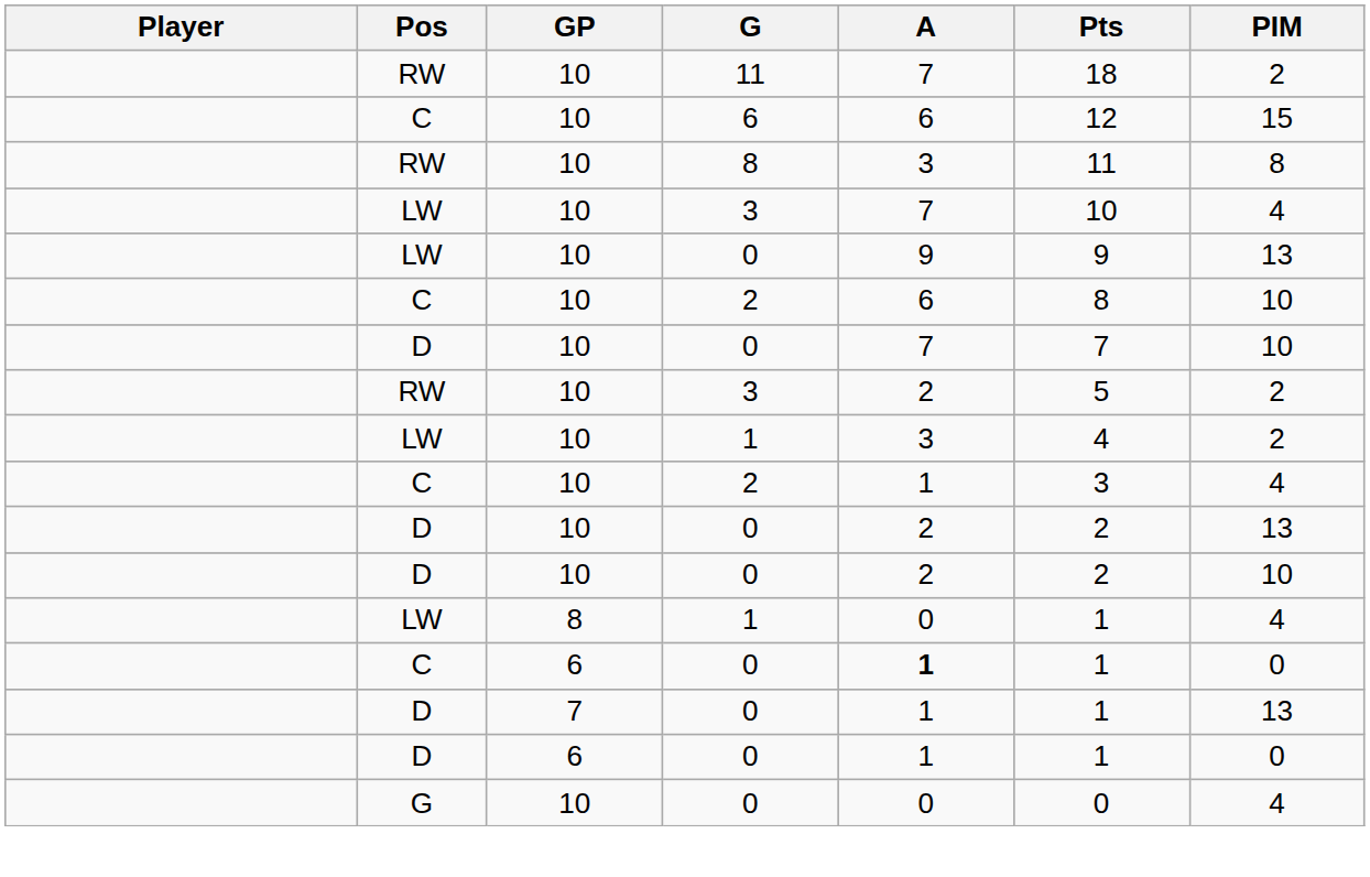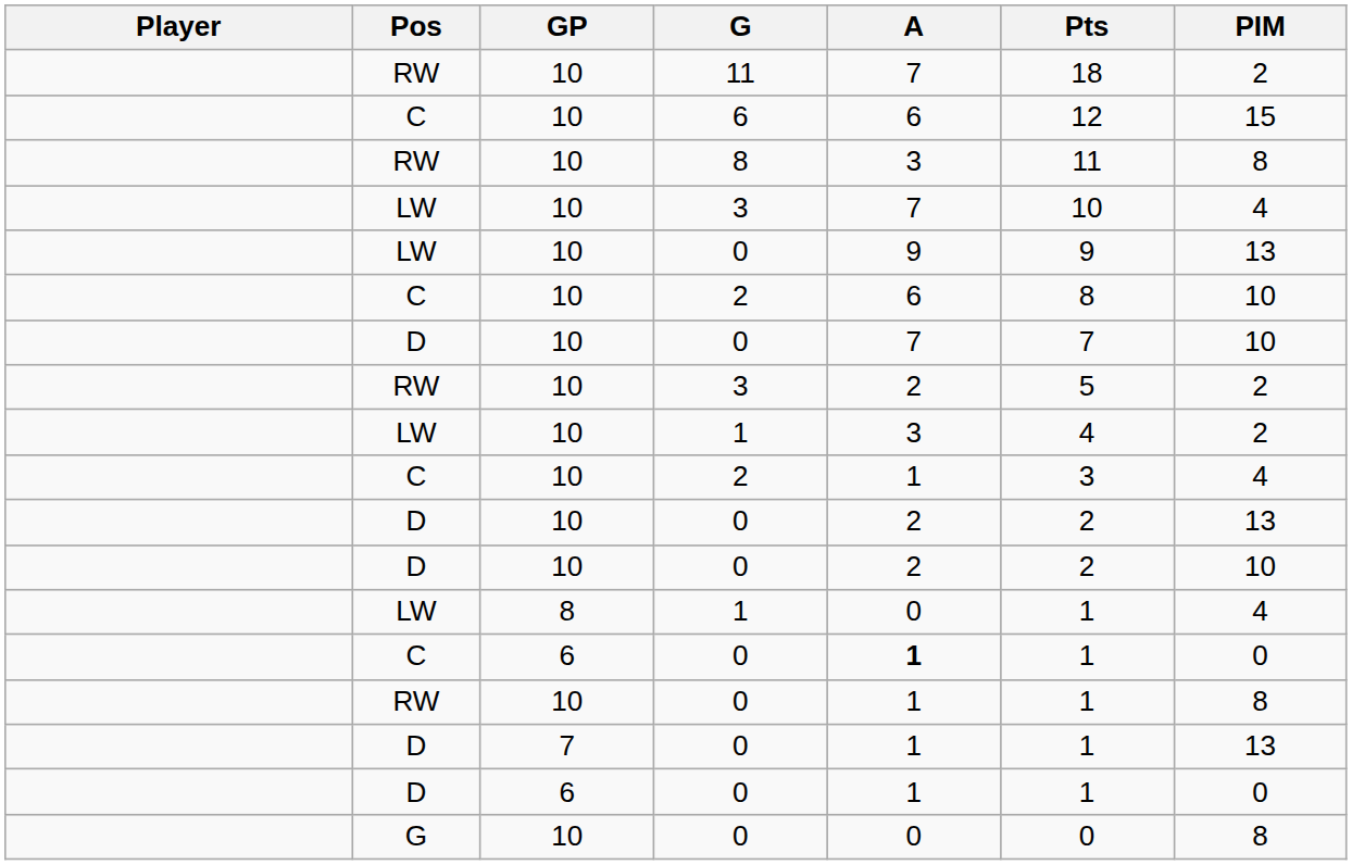 <table class="wikitable sortable" width="60%">
 <tr ALIGN="center">
 <th bgcolor="#DDDDFF" width="10%">Player</th>
 <th bgcolor="#DDDDFF" width="3%" title="Position">Pos</th>
 <th bgcolor="#DDDDFF" width="5%" title="Games played">GP</th>
 <th bgcolor="#DDDDFF" width="5%" title="Goals">G</th>
 <th bgcolor="#DDDDFF" width="5%" title="Assists">A</th>
 <th bgcolor="#DDDDFF" width="5%" title="Points">Pts</th>
 <th bgcolor="#DDDDFF" width="5%" title="Penalties in Minutes">PIM</th>
 </tr>
 <tr align="center">
 <td align="right"></td>
 <td>RW</td>
 <td>10</td>
 <td>11</td>
 <td>7</td>
 <td>18</td>
 <td>2</td>
 </tr>
 <tr align="center">
 <td align="right"></td>
 <td>C</td>
 <td>10</td>
 <td>6</td>
 <td>6</td>
 <td>12</td>
 <td>15</td>
 </tr>
 <tr align="center">
 <td align="right"></td>
 <td>RW</td>
 <td>10</td>
 <td>8</td>
 <td>3</td>
 <td>11</td>
 <td>8</td>
 </tr>
 <tr align="center">
 <td align="right"></td>
 <td>LW</td>
 <td>10</td>
 <td>3</td>
 <td>7</td>
 <td>10</td>
 <td>4</td>
 </tr>
 <tr align="center">
 <td align="right"></td>
 <td>LW</td>
 <td>10</td>
 <td>0</td>
 <td>9</td>
 <td>9</td>
 <td>13</td>
 </tr>
 <tr align="center">
 <td align="right"></td>
 <td>C</td>
 <td>10</td>
 <td>2</td>
 <td>6</td>
 <td>8</td>
 <td>10</td>
 </tr>
 <tr align="center">
 <td align="right"></td>
 <td>D</td>
 <td>10</td>
 <td>0</td>
 <td>7</td>
 <td>7</td>
 <td>10</td>
 </tr>
 <tr align="center">
 <td align="right"></td>
 <td>RW</td>
 <td>10</td>
 <td>3</td>
 <td>2</td>
 <td>5</td>
 <td>2</td>
 </tr>
 <tr align="center">
 <td align="right"></td>
 <td>LW</td>
 <td>10</td>
 <td>1</td>
 <td>3</td>
 <td>4</td>
 <td>2</td>
 </tr>
 <tr align="center">
 <td align="right"></td>
 <td>C</td>
 <td>10</td>
 <td>2</td>
 <td>1</td>
 <td>3</td>
 <td>4</td>
 </tr>
 <tr align="center">
 <td align="right"></td>
 <td>D</td>
 <td>10</td>
 <td>0</td>
 <td>2</td>
 <td>2</td>
 <td>13</td>
 </tr>
 <tr align="center">
 <td align="right"></td>
 <td>D</td>
 <td>10</td>
 <td>0</td>
 <td>2</td>
 <td>2</td>
 <td>10</td>
 </tr>
 <tr align="center">
 <td align="right"></td>
 <td>LW</td>
 <td>8</td>
 <td>1</td>
 <td>0</td>
 <td>1</td>
 <td>4</td>
 </tr>
 <tr align="center">
 <td align="right"></td>
 <td>C</td>
 <td>6</td>
 <td>0</td>
 <td><strong>1</strong></td>
 <td>1</td>
 <td>0</td>
 </tr>
 <tr align="center">
 <td align="right"></td>
+<td>RW</td>
+<td>10</td>
+<td>0</td>
+<td>1</td>
+<td>1</td>
+<td>8</td>
+</tr>
+<tr align="center">
+<td align="right"></td>
 <td>D</td>
 <td>7</td>
 <td>0</td>
 <td>1</td>
 <td>1</td>
 <td>13</td>
 </tr>
 <tr align="center">
 <td align="right"></td>
 <td>D</td>
 <td>6</td>
 <td>0</td>
 <td>1</td>
 <td>1</td>
 <td>0</td>
 </tr>
 <tr align="center">
 <td align="right"></td>
 <td>G</td>
 <td>10</td>
 <td>0</td>
 <td>0</td>
 <td>0</td>
-<td>4</td>
+<td>8</td>
 </tr>
 </table>
